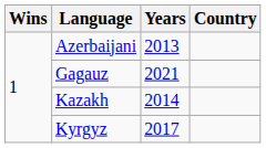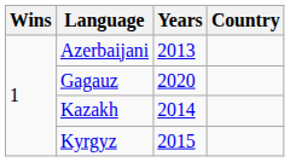 <table class="wikitable">
 <tr>
 <th>Wins</th>
 <th>Language</th>
 <th>Years</th>
 <th>Country</th>
 </tr>
 <tr>
 <td rowspan="4">1</td>
 <td><a href='#'>Azerbaijani</a></td>
 <td><a href='#'>2013</a></td>
 <td></td>
 </tr>
 <tr>
 <td><a href='#'>Gagauz</a></td>
-<td><a href='#'>2021</a></td>
+<td><a href='#'>2020</a></td>
 <td></td>
 </tr>
 <tr>
 <td><a href='#'>Kazakh</a></td>
 <td><a href='#'>2014</a></td>
 <td></td>
 </tr>
 <tr>
 <td><a href='#'>Kyrgyz</a></td>
-<td><a href='#'>2017</a></td>
+<td><a href='#'>2015</a></td>
 <td></td>
 </tr>
 </table>
